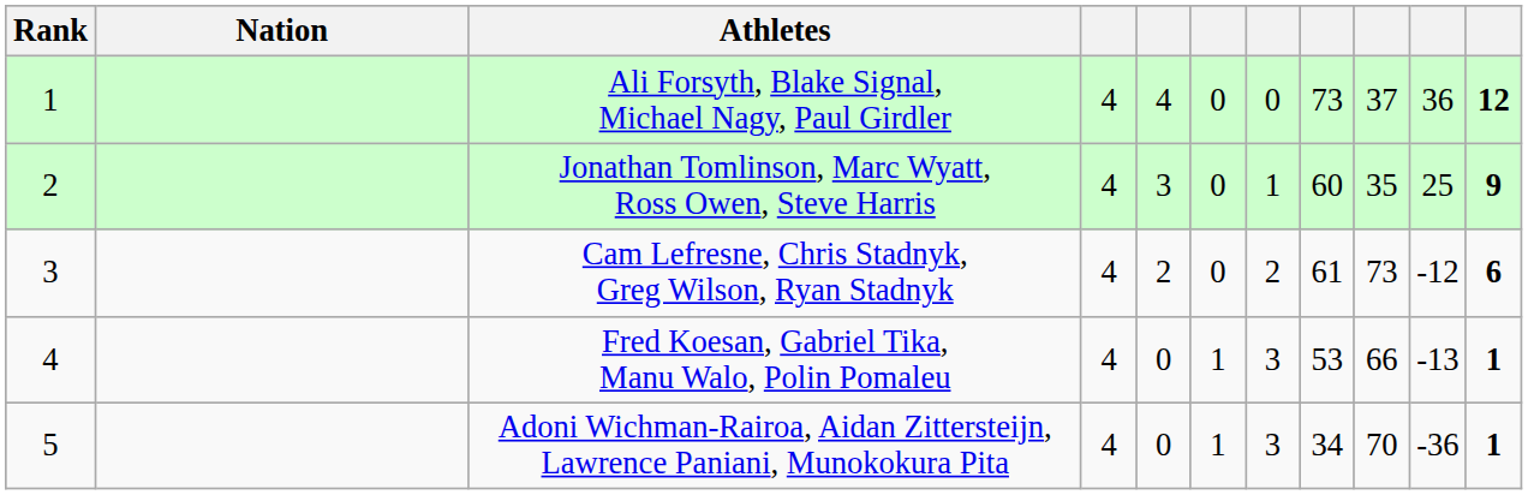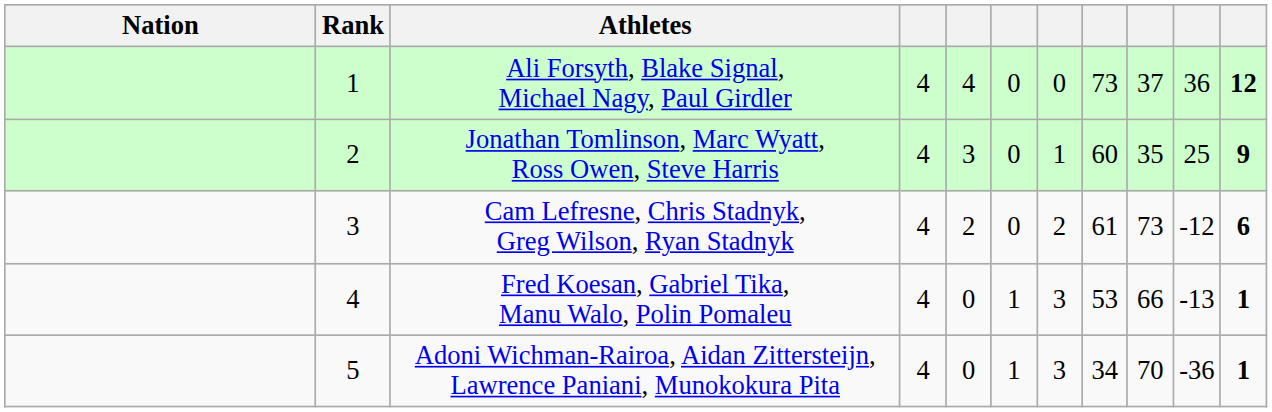 <table class=wikitable style="text-align:center">
 <tr>
+<th width=180>Nation</th>
 <th width=20>Rank</th>
-<th width=180>Nation</th>
 <th width=300>Athletes</th>
 <th width=20></th>
 <th width=20></th>
 <th width=20></th>
 <th width=20></th>
 <th width=20></th>
 <th width=20></th>
 <th width=20></th>
 <th width=20></th>
 </tr>
 <tr bgcolor="#ccffcc">
+<td align=left></td>
 <td>1</td>
-<td align=left></td>
 <td><a href='#'>Ali Forsyth</a>, <a href='#'>Blake Signal</a>,<br> <a href='#'>Michael Nagy</a>, <a href='#'>Paul Girdler</a></td>
 <td>4</td>
 <td>4</td>
 <td>0</td>
 <td>0</td>
 <td>73</td>
 <td>37</td>
 <td>36</td>
 <td><strong>12</strong></td>
 </tr>
 <tr bgcolor="#ccffcc">
+<td align=left></td>
 <td>2</td>
-<td align=left></td>
 <td><a href='#'>Jonathan Tomlinson</a>, <a href='#'>Marc Wyatt</a>,<br> <a href='#'>Ross Owen</a>, <a href='#'>Steve Harris</a></td>
 <td>4</td>
 <td>3</td>
 <td>0</td>
 <td>1</td>
 <td>60</td>
 <td>35</td>
 <td>25</td>
 <td><strong>9</strong></td>
 </tr>
 <tr>
+<td align="left"></td>
 <td>3</td>
-<td align="left"></td>
 <td><a href='#'>Cam Lefresne</a>, <a href='#'>Chris Stadnyk</a>,<br> <a href='#'>Greg Wilson</a>, <a href='#'>Ryan Stadnyk</a></td>
 <td>4</td>
 <td>2</td>
 <td>0</td>
 <td>2</td>
 <td>61</td>
 <td>73</td>
 <td>-12</td>
 <td><strong>6</strong></td>
 </tr>
 <tr>
+<td align="left"></td>
 <td>4</td>
-<td align="left"></td>
 <td><a href='#'>Fred Koesan</a>, <a href='#'>Gabriel Tika</a>,<br> <a href='#'>Manu Walo</a>, <a href='#'>Polin Pomaleu</a></td>
 <td>4</td>
 <td>0</td>
 <td>1</td>
 <td>3</td>
 <td>53</td>
 <td>66</td>
 <td>-13</td>
 <td><strong>1</strong></td>
 </tr>
 <tr>
+<td align="left"></td>
 <td>5</td>
-<td align="left"></td>
 <td><a href='#'>Adoni Wichman-Rairoa</a>, <a href='#'>Aidan Zittersteijn</a>,<br> <a href='#'>Lawrence Paniani</a>, <a href='#'>Munokokura Pita</a></td>
 <td>4</td>
 <td>0</td>
 <td>1</td>
 <td>3</td>
 <td>34</td>
 <td>70</td>
 <td>-36</td>
 <td><strong>1</strong></td>
 </tr>
 </table>
